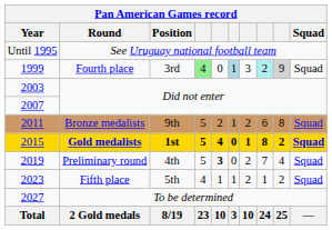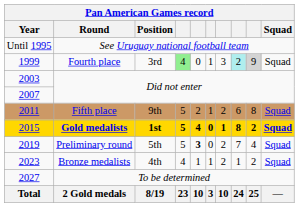 <table class="wikitable" style="text-align: center;">
 <tr>
 <th colspan=10><a href='#'>Pan American Games record</a></th>
 </tr>
 <tr>
 <th>Year</th>
 <th>Round</th>
 <th>Position</th>
 <th></th>
 <th></th>
 <th></th>
 <th></th>
 <th></th>
 <th></th>
 <th>Squad</th>
 </tr>
 <tr>
 <td>Until <a href='#'>1995</a></td>
 <td colspan=9><em>See <a href='#'>Uruguay national football team</a></em></td>
 </tr>
 <tr>
 <td> <a href='#'>1999</a></td>
 <td><a href='#'>Fourth place</a></td>
 <td>3rd</td>
 <td style="background: lightgreen;">4</td>
 <td>0</td>
-<td style="background: lightblue;">1</td>
+<td>1</td>
 <td>3</td>
 <td style="background: paleturquoise;">2</td>
 <td style="background: lightgrey;">9</td>
 <td>Squad</td>
 </tr>
 <tr>
 <td> <a href='#'>2003</a></td>
 <td colspan=9 rowspan=2><em>Did not enter</em></td>
 </tr>
 <tr>
 <td> <a href='#'>2007</a></td>
 </tr>
 <tr style="background:#c96;">
 <td> <a href='#'>2011</a></td>
-<td><a href='#'>Bronze medalists</a></td>
+<td><a href='#'>Fifth place</a></td>
 <td>9th</td>
 <td>5</td>
 <td>2</td>
 <td>1</td>
 <td>2</td>
 <td>6</td>
 <td>8</td>
 <td><a href='#'>Squad</a></td>
 </tr>
 <tr style="background:gold;">
 <td> <a href='#'>2015</a></td>
 <td><strong><a href='#'>Gold medalists</a></strong></td>
 <td><strong>1st</strong></td>
 <td><strong>5</strong></td>
 <td><strong>4</strong></td>
 <td><strong>0</strong></td>
 <td><strong>1</strong></td>
 <td><strong>8</strong></td>
 <td><strong>2</strong></td>
 <td><strong><a href='#'>Squad</a></strong></td>
 </tr>
 <tr style="background:9acdff;">
 <td> <a href='#'>2019</a></td>
 <td><a href='#'>Preliminary round</a></td>
-<td>4th</td>
+<td>5th</td>
 <td>5</td>
 <td><strong>3</strong></td>
 <td>0</td>
 <td>2</td>
 <td>7</td>
 <td>4</td>
 <td><a href='#'>Squad</a></td>
 </tr>
 <tr style="background:9acdff;">
 <td> <a href='#'>2023</a></td>
-<td><a href='#'>Fifth place</a></td>
-<td>5th</td>
+<td><a href='#'>Bronze medalists</a></td>
+<td>4th</td>
 <td>4</td>
 <td>1</td>
 <td>1</td>
 <td>2</td>
 <td>1</td>
 <td>2</td>
 <td><a href='#'>Squad</a></td>
 </tr>
 <tr>
 <td> <a href='#'>2027</a></td>
 <td colspan=9><em>To be determined</em></td>
 </tr>
 <tr>
 <th>Total</th>
 <th>2 Gold medals</th>
 <th>8/19</th>
 <th>23</th>
 <th>10</th>
 <th>3</th>
 <th>10</th>
 <th>24</th>
 <th>25</th>
 <th>—</th>
 </tr>
 </table>
